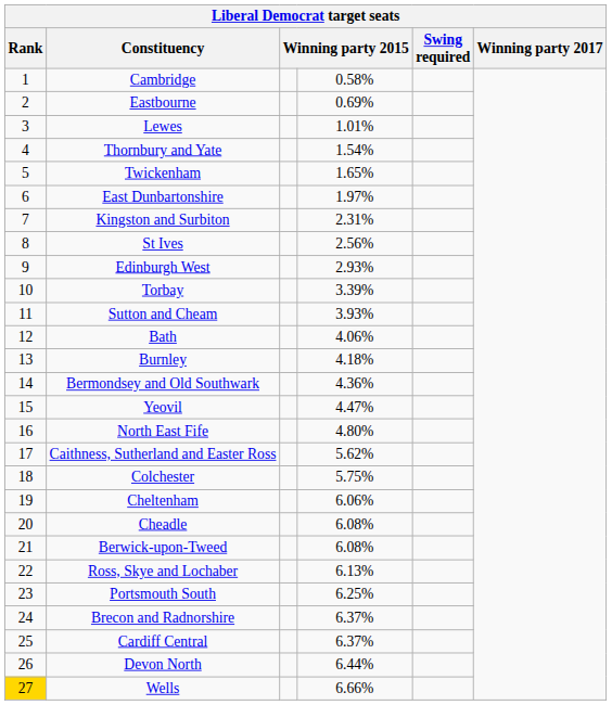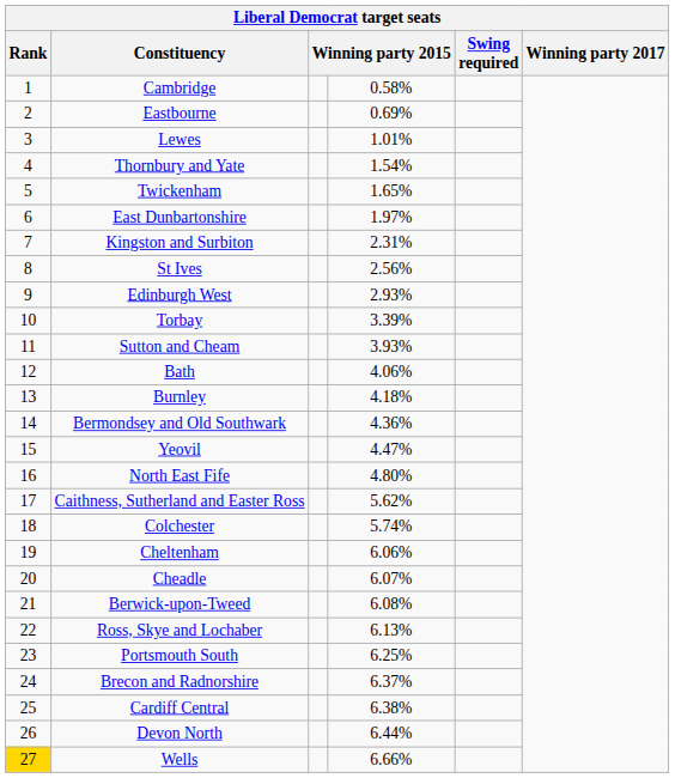 <table class="wikitable plainrowheaders sortable" style="text-align:center">
 <tr>
 <th colspan=7><a href='#'>Liberal Democrat</a> target seats</th>
 </tr>
 <tr>
 <th>Rank</th>
 <th>Constituency</th>
 <th colspan=2>Winning party 2015</th>
 <th><a href='#'>Swing</a><br>required</th>
 <th colspan=2>Winning party 2017</th>
 </tr>
 <tr>
 <td>1</td>
 <td><a href='#'>Cambridge</a></td>
 <td></td>
 <td>0.58%</td>
 <td></td>
 </tr>
 <tr>
 <td>2</td>
 <td><a href='#'>Eastbourne</a></td>
 <td></td>
 <td>0.69%</td>
 <td></td>
 </tr>
 <tr>
 <td>3</td>
 <td><a href='#'>Lewes</a></td>
 <td></td>
 <td>1.01%</td>
 <td></td>
 </tr>
 <tr>
 <td>4</td>
 <td><a href='#'>Thornbury and Yate</a></td>
 <td></td>
 <td>1.54%</td>
 <td></td>
 </tr>
 <tr>
 <td>5</td>
 <td><a href='#'>Twickenham</a></td>
 <td></td>
 <td>1.65%</td>
 <td></td>
 </tr>
 <tr>
 <td>6</td>
 <td><a href='#'>East Dunbartonshire</a></td>
 <td></td>
 <td>1.97%</td>
 <td></td>
 </tr>
 <tr>
 <td>7</td>
 <td><a href='#'>Kingston and Surbiton</a></td>
 <td></td>
 <td>2.31%</td>
 <td></td>
 </tr>
 <tr>
 <td>8</td>
 <td><a href='#'>St Ives</a></td>
 <td></td>
 <td>2.56%</td>
 <td></td>
 </tr>
 <tr>
 <td>9</td>
 <td><a href='#'>Edinburgh West</a></td>
 <td></td>
 <td>2.93%</td>
 <td></td>
 </tr>
 <tr>
 <td>10</td>
 <td><a href='#'>Torbay</a></td>
 <td></td>
 <td>3.39%</td>
 <td></td>
 </tr>
 <tr>
 <td>11</td>
 <td><a href='#'>Sutton and Cheam</a></td>
 <td></td>
 <td>3.93%</td>
 <td></td>
 </tr>
 <tr>
 <td>12</td>
 <td><a href='#'>Bath</a></td>
 <td></td>
 <td>4.06%</td>
 <td></td>
 </tr>
 <tr>
 <td>13</td>
 <td><a href='#'>Burnley</a></td>
 <td></td>
 <td>4.18%</td>
 <td></td>
 </tr>
 <tr>
 <td>14</td>
 <td><a href='#'>Bermondsey and Old Southwark</a></td>
 <td></td>
 <td>4.36%</td>
 <td></td>
 </tr>
 <tr>
 <td>15</td>
 <td><a href='#'>Yeovil</a></td>
 <td></td>
 <td>4.47%</td>
 <td></td>
 </tr>
 <tr>
 <td>16</td>
 <td><a href='#'>North East Fife</a></td>
 <td></td>
 <td>4.80%</td>
 <td></td>
 </tr>
 <tr>
 <td>17</td>
 <td><a href='#'>Caithness, Sutherland and Easter Ross</a></td>
 <td></td>
 <td>5.62%</td>
 <td></td>
 </tr>
 <tr>
 <td>18</td>
 <td><a href='#'>Colchester</a></td>
 <td></td>
-<td>5.75%</td>
+<td>5.74%</td>
 <td></td>
 </tr>
 <tr>
 <td>19</td>
 <td><a href='#'>Cheltenham</a></td>
 <td></td>
 <td>6.06%</td>
 <td></td>
 </tr>
 <tr>
 <td>20</td>
 <td><a href='#'>Cheadle</a></td>
 <td></td>
-<td>6.08%</td>
+<td>6.07%</td>
 <td></td>
 </tr>
 <tr>
 <td>21</td>
 <td><a href='#'>Berwick-upon-Tweed</a></td>
 <td></td>
 <td>6.08%</td>
 <td></td>
 </tr>
 <tr>
 <td>22</td>
 <td><a href='#'>Ross, Skye and Lochaber</a></td>
 <td></td>
 <td>6.13%</td>
 <td></td>
 </tr>
 <tr>
 <td>23</td>
 <td><a href='#'>Portsmouth South</a></td>
 <td></td>
 <td>6.25%</td>
 <td></td>
 </tr>
 <tr>
 <td>24</td>
 <td><a href='#'>Brecon and Radnorshire</a></td>
 <td></td>
 <td>6.37%</td>
 <td></td>
 </tr>
 <tr>
 <td>25</td>
 <td><a href='#'>Cardiff Central</a></td>
 <td></td>
-<td>6.37%</td>
+<td>6.38%</td>
 <td></td>
 </tr>
 <tr>
 <td>26</td>
 <td><a href='#'>Devon North</a></td>
 <td></td>
 <td>6.44%</td>
 <td></td>
 </tr>
 <tr>
 <td style="background: gold;">27</td>
 <td><a href='#'>Wells</a></td>
 <td></td>
 <td>6.66%</td>
 <td></td>
 </tr>
 </table>
